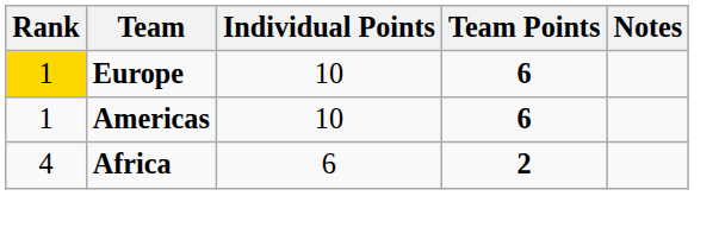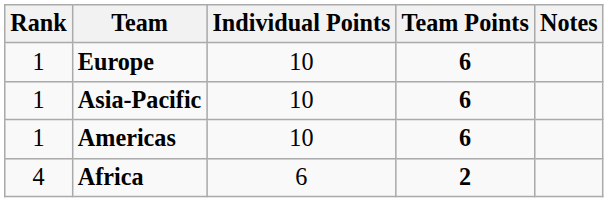 <table class="wikitable sortable" style="text-align:center">
 <tr>
 <th>Rank</th>
 <th>Team</th>
 <th>Individual Points</th>
 <th>Team Points</th>
 <th>Notes</th>
 </tr>
 <tr>
-<td style="background: gold;">1</td>
+<td>1</td>
 <td align="left"><strong>Europe</strong></td>
+<td>10</td>
+<td><strong>6</strong></td>
+<td></td>
+</tr>
+<tr>
+<td>1</td>
+<td align="left"><strong>Asia-Pacific</strong></td>
 <td>10</td>
 <td><strong>6</strong></td>
 <td></td>
 </tr>
 <tr>
 <td>1</td>
 <td align="left"><strong>Americas</strong></td>
 <td>10</td>
 <td><strong>6</strong></td>
 <td></td>
 </tr>
 <tr>
 <td>4</td>
 <td align="left"><strong>Africa</strong></td>
 <td>6</td>
 <td><strong>2</strong></td>
 <td></td>
 </tr>
 </table>
